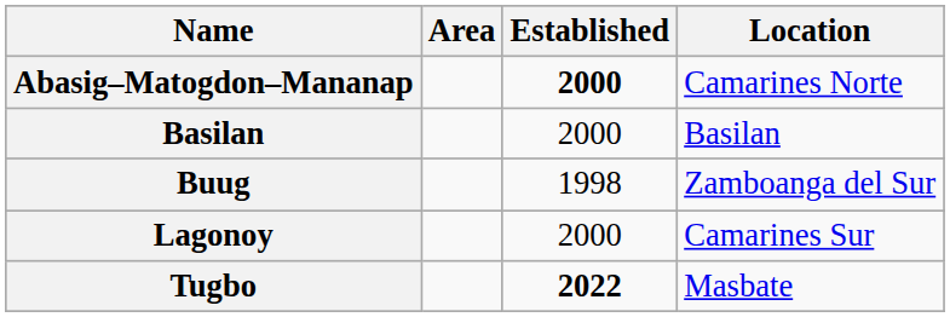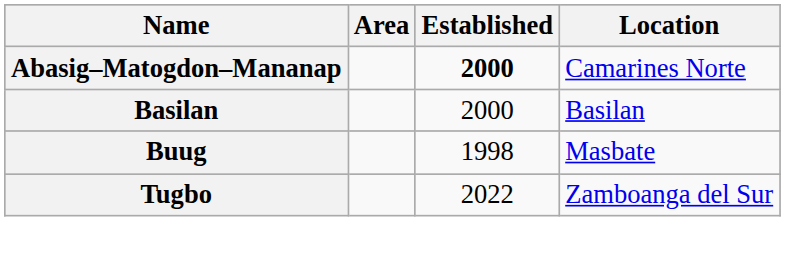 <table class="wikitable sortable plainrowheaders toptextcells" style="text-align:center;">
 <tr>
 <th scope="col">Name</th>
 <th scope="col">Area</th>
 <th scope="col">Established</th>
 <th scope="col">Location</th>
 </tr>
 <tr>
 <th scope="row">Abasig–Matogdon–Mananap</th>
 <td style="text-align:right;"></td>
 <td><strong>2000</strong></td>
 <td style="text-align:left;"><a href='#'>Camarines Norte</a></td>
 </tr>
 <tr>
 <th scope="row">Basilan</th>
 <td style="text-align:right;"></td>
 <td>2000</td>
 <td style="text-align:left;"><a href='#'>Basilan</a></td>
 </tr>
 <tr>
 <th scope="row">Buug</th>
 <td style="text-align:right;"></td>
 <td>1998</td>
-<td style="text-align:left;"><a href='#'>Zamboanga del Sur</a></td>
-</tr>
-<tr>
-<th scope="row">Lagonoy</th>
-<td style="text-align:right;"></td>
-<td>2000</td>
-<td style="text-align:left;"><a href='#'>Camarines Sur</a></td>
+<td style="text-align:left;"><a href='#'>Masbate</a></td>
 </tr>
 <tr>
 <th scope="row">Tugbo</th>
 <td style="text-align:right;"></td>
-<td><strong>2022</strong></td>
-<td style="text-align:left;"><a href='#'>Masbate</a></td>
+<td>2022</td>
+<td style="text-align:left;"><a href='#'>Zamboanga del Sur</a></td>
 </tr>
 </table>
